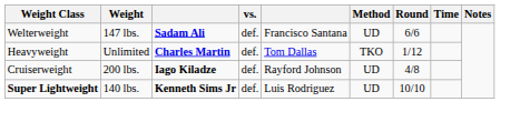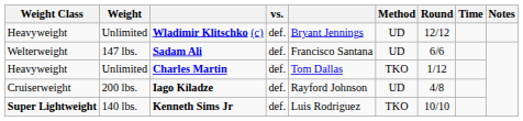 <table class="wikitable" style="font-size: 85%;">
 <tr>
 <th>Weight Class</th>
 <th>Weight</th>
 <th></th>
 <th>vs.</th>
 <th></th>
 <th>Method</th>
 <th>Round</th>
 <th>Time</th>
 <th>Notes</th>
+</tr>
+<tr>
+<td>Heavyweight</td>
+<td>Unlimited</td>
+<td> <strong><a href='#'>Wladimir Klitschko</a></strong> <a href='#'>(c)</a></td>
+<td>def.</td>
+<td> <a href='#'>Bryant Jennings</a></td>
+<td align=center>UD</td>
+<td align=center>12/12</td>
+<td align=center></td>
+<td></td>
 </tr>
 <tr>
 <td>Welterweight</td>
 <td>147 lbs.</td>
 <td> <strong><a href='#'>Sadam Ali</a></strong></td>
 <td>def.</td>
 <td> Francisco Santana</td>
 <td align=center>UD</td>
 <td align=center>6/6</td>
 <td align=center></td>
 </tr>
 <tr>
 <td>Heavyweight</td>
 <td>Unlimited</td>
 <td> <strong><a href='#'>Charles Martin</a></strong></td>
 <td>def.</td>
 <td> <a href='#'>Tom Dallas</a></td>
 <td align=center>TKO</td>
 <td align=center>1/12</td>
 <td align=center></td>
 </tr>
 <tr>
 <td>Cruiserweight</td>
 <td>200 lbs.</td>
 <td> <strong>Iago Kiladze</strong></td>
 <td>def.</td>
 <td> Rayford Johnson</td>
 <td align=center>UD</td>
 <td align=center>4/8</td>
 <td align=center></td>
 </tr>
 <tr>
 <td><strong>Super Lightweight</strong></td>
 <td>140 lbs.</td>
 <td> <strong>Kenneth Sims Jr</strong></td>
 <td>def.</td>
 <td> Luis Rodriguez</td>
-<td align=center>UD</td>
+<td align=center>TKO</td>
 <td align=center>10/10</td>
 <td align=center></td>
 </tr>
 </table>
